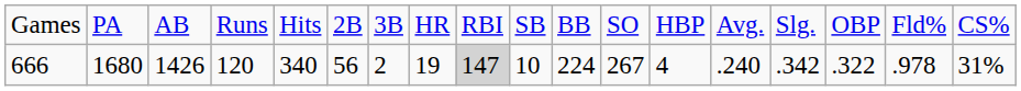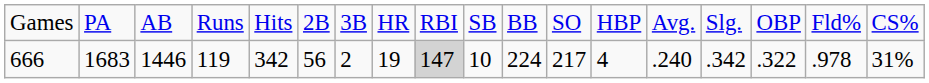 <table class="wikitable">
 <tr>
 <td>Games</td>
 <td><a href='#'>PA</a></td>
 <td><a href='#'>AB</a></td>
 <td><a href='#'>Runs</a></td>
 <td><a href='#'>Hits</a></td>
 <td><a href='#'>2B</a></td>
 <td><a href='#'>3B</a></td>
 <td><a href='#'>HR</a></td>
 <td><a href='#'>RBI</a></td>
 <td><a href='#'>SB</a></td>
 <td><a href='#'>BB</a></td>
 <td><a href='#'>SO</a></td>
 <td><a href='#'>HBP</a></td>
 <td><a href='#'>Avg.</a></td>
 <td><a href='#'>Slg.</a></td>
 <td><a href='#'>OBP</a></td>
 <td><a href='#'>Fld%</a></td>
 <td><a href='#'>CS%</a></td>
 </tr>
 <tr>
 <td>666</td>
-<td>1680</td>
-<td>1426</td>
-<td>120</td>
-<td>340</td>
+<td>1683</td>
+<td>1446</td>
+<td>119</td>
+<td>342</td>
 <td>56</td>
 <td>2</td>
 <td>19</td>
 <td style="background: lightgrey;">147</td>
 <td>10</td>
 <td>224</td>
-<td>267</td>
+<td>217</td>
 <td>4</td>
 <td>.240</td>
 <td>.342</td>
 <td>.322</td>
 <td>.978</td>
 <td>31%</td>
 </tr>
 </table>
